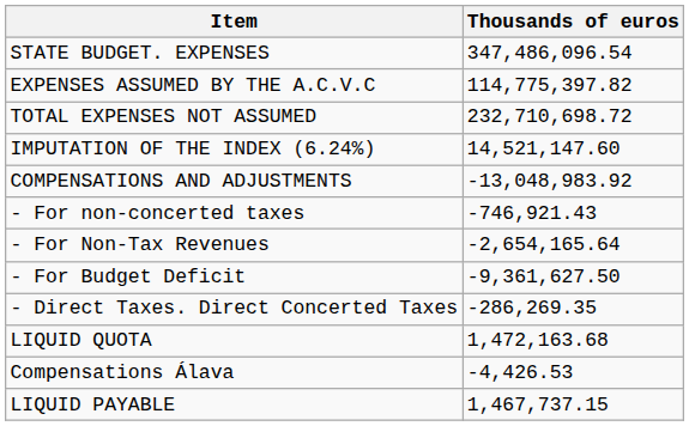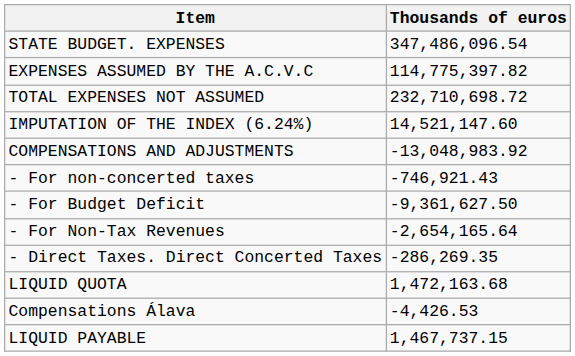 <table class="wikitable">
 <tr>
 <th>Item</th>
 <th>Thousands of euros</th>
 </tr>
 <tr>
 <td>STATE BUDGET. EXPENSES</td>
 <td>347,486,096.54</td>
 </tr>
 <tr>
 <td>EXPENSES ASSUMED BY THE A.C.V.C</td>
 <td>114,775,397.82</td>
 </tr>
 <tr>
 <td>TOTAL EXPENSES NOT ASSUMED</td>
 <td>232,710,698.72</td>
 </tr>
 <tr>
 <td>IMPUTATION OF THE INDEX (6.24%)</td>
 <td>14,521,147.60</td>
 </tr>
 <tr>
 <td>COMPENSATIONS AND ADJUSTMENTS</td>
 <td>-13,048,983.92</td>
 </tr>
 <tr>
 <td>- For non-concerted taxes</td>
 <td>-746,921.43</td>
 </tr>
 <tr>
+<td>- For Budget Deficit</td>
+<td>-9,361,627.50</td>
+</tr>
+<tr>
 <td>- For Non-Tax Revenues</td>
 <td>-2,654,165.64</td>
-</tr>
-<tr>
-<td>- For Budget Deficit</td>
-<td>-9,361,627.50</td>
 </tr>
 <tr>
 <td>- Direct Taxes. Direct Concerted Taxes</td>
 <td>-286,269.35</td>
 </tr>
 <tr>
 <td>LIQUID QUOTA</td>
 <td>1,472,163.68</td>
 </tr>
 <tr>
 <td>Compensations Álava</td>
 <td>-4,426.53</td>
 </tr>
 <tr>
 <td>LIQUID PAYABLE</td>
 <td>1,467,737.15</td>
 </tr>
 </table>
